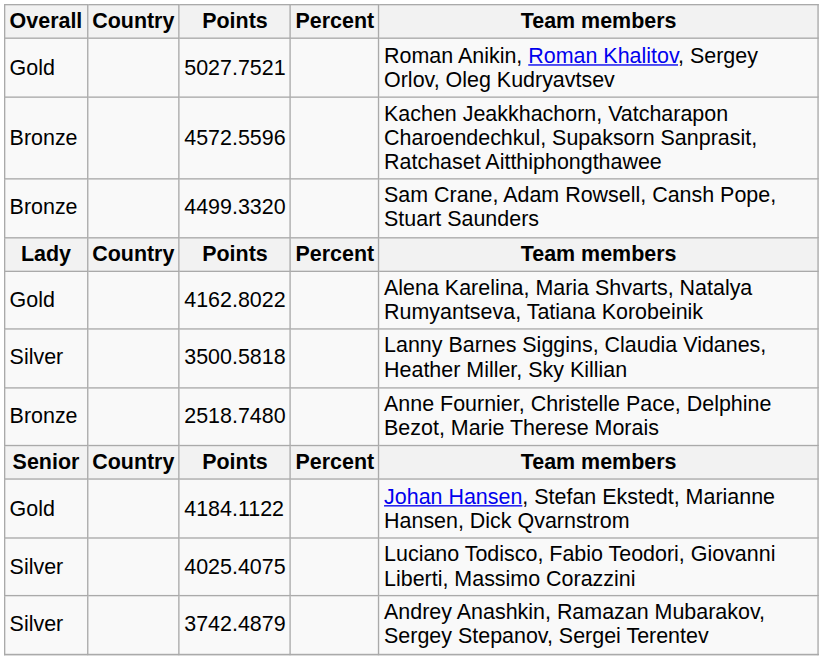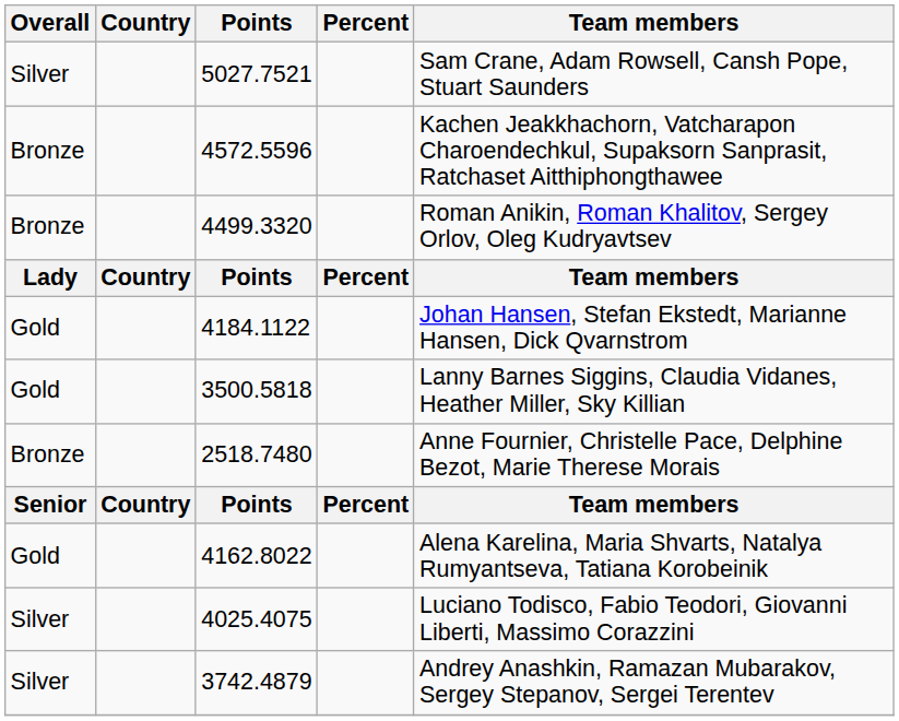 <table class="wikitable" style="text-align: left;">
 <tr>
 <th>Overall</th>
 <th>Country</th>
 <th>Points</th>
 <th>Percent</th>
 <th>Team members</th>
 </tr>
 <tr>
-<td> Gold</td>
+<td> Silver</td>
 <td></td>
 <td>5027.7521</td>
 <td></td>
-<td>Roman Anikin, <a href='#'>Roman Khalitov</a>, Sergey Orlov, Oleg Kudryavtsev</td>
+<td>Sam Crane, Adam Rowsell, Cansh Pope, Stuart Saunders</td>
 </tr>
 <tr>
 <td> Bronze</td>
 <td></td>
 <td>4572.5596</td>
 <td></td>
 <td>Kachen Jeakkhachorn, Vatcharapon Charoendechkul, Supaksorn Sanprasit, Ratchaset Aitthiphongthawee</td>
 </tr>
 <tr>
 <td> Bronze</td>
 <td></td>
 <td>4499.3320</td>
 <td></td>
-<td>Sam Crane, Adam Rowsell, Cansh Pope, Stuart Saunders</td>
+<td>Roman Anikin, <a href='#'>Roman Khalitov</a>, Sergey Orlov, Oleg Kudryavtsev</td>
 </tr>
 <tr>
 <th>Lady</th>
 <th>Country</th>
 <th>Points</th>
 <th>Percent</th>
 <th>Team members</th>
 </tr>
 <tr>
 <td> Gold</td>
 <td></td>
-<td>4162.8022</td>
+<td>4184.1122</td>
 <td></td>
-<td>Alena Karelina, Maria Shvarts, Natalya Rumyantseva, Tatiana Korobeinik</td>
+<td><a href='#'>Johan Hansen</a>, Stefan Ekstedt, Marianne Hansen, Dick Qvarnstrom</td>
 </tr>
 <tr>
-<td> Silver</td>
+<td> Gold</td>
 <td></td>
 <td>3500.5818</td>
 <td></td>
 <td>Lanny Barnes Siggins, Claudia Vidanes, Heather Miller, Sky Killian</td>
 </tr>
 <tr>
 <td> Bronze</td>
 <td></td>
 <td>2518.7480</td>
 <td></td>
 <td>Anne Fournier, Christelle Pace, Delphine Bezot, Marie Therese Morais</td>
 </tr>
 <tr>
 <th>Senior</th>
 <th>Country</th>
 <th>Points</th>
 <th>Percent</th>
 <th>Team members</th>
 </tr>
 <tr>
 <td> Gold</td>
 <td></td>
-<td>4184.1122</td>
+<td>4162.8022</td>
 <td></td>
-<td><a href='#'>Johan Hansen</a>, Stefan Ekstedt, Marianne Hansen, Dick Qvarnstrom</td>
+<td>Alena Karelina, Maria Shvarts, Natalya Rumyantseva, Tatiana Korobeinik</td>
 </tr>
 <tr>
 <td> Silver</td>
 <td></td>
 <td>4025.4075</td>
 <td></td>
 <td>Luciano Todisco, Fabio Teodori, Giovanni Liberti, Massimo Corazzini</td>
 </tr>
 <tr>
 <td> Silver</td>
 <td></td>
 <td>3742.4879</td>
 <td></td>
 <td>Andrey Anashkin, Ramazan Mubarakov, Sergey Stepanov, Sergei Terentev</td>
 </tr>
 <tr>
 </tr>
 </table>
